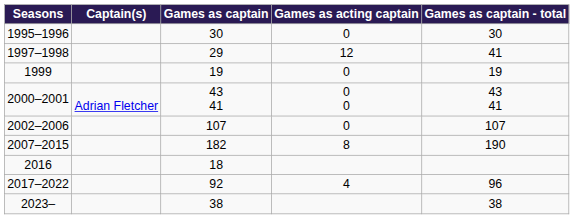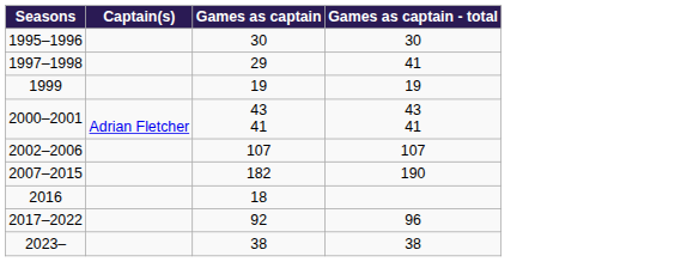 <table class="wikitable sortable" style="text-align:center;">
 <tr>
 <th style="background-color:#2A1A54;color:white;">Seasons</th>
 <th style="background-color:#2A1A54;color:white;">Captain(s)</th>
 <th style="background-color:#2A1A54;color:white;">Games as captain</th>
-<th style="background-color:#2A1A54;color:white;">Games as acting captain</th>
 <th style="background-color:#2A1A54;color:white;">Games as captain - total</th>
 </tr>
 <tr>
 <td>1995–1996</td>
 <td align=left></td>
 <td>30</td>
-<td>0</td>
 <td>30</td>
 </tr>
 <tr>
 <td>1997–1998</td>
 <td align=left></td>
 <td>29</td>
-<td>12</td>
 <td>41</td>
 </tr>
 <tr>
 <td>1999</td>
 <td align=left></td>
 <td>19</td>
-<td>0</td>
 <td>19</td>
 </tr>
 <tr>
 <td>2000–2001</td>
 <td align=left><br><a href='#'>Adrian Fletcher</a></td>
 <td>43 <br>41</td>
-<td>0 <br>0</td>
 <td>43<br>41</td>
 </tr>
 <tr>
 <td>2002–2006</td>
 <td align=left></td>
 <td>107</td>
-<td>0</td>
 <td>107</td>
 </tr>
 <tr>
 <td>2007–2015</td>
 <td align=left></td>
 <td>182</td>
-<td>8</td>
 <td>190</td>
 </tr>
 <tr>
 <td>2016</td>
 <td align=left></td>
 <td>18</td>
 <td></td>
-<td></td>
 </tr>
 <tr>
 <td>2017–2022</td>
 <td align=left></td>
 <td>92</td>
-<td>4</td>
 <td>96</td>
 </tr>
 <tr>
 <td>2023–</td>
 <td align=left></td>
 <td>38</td>
-<td></td>
 <td>38</td>
 </tr>
 </table>
